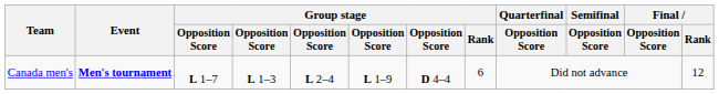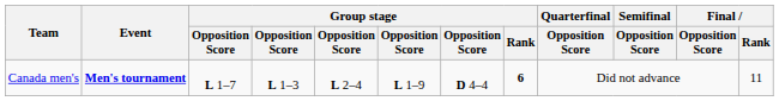 <table class=wikitable style=font-size:90%>
 <tr>
 <th rowspan=2>Team</th>
 <th rowspan=2>Event</th>
 <th colspan=6>Group stage</th>
 <th>Quarterfinal</th>
 <th>Semifinal</th>
 <th colspan=2>Final / </th>
 </tr>
 <tr style=font-size:95%>
 <th>Opposition<br>Score</th>
 <th>Opposition<br>Score</th>
 <th>Opposition<br>Score</th>
 <th>Opposition<br>Score</th>
 <th>Opposition<br>Score</th>
 <th>Rank</th>
 <th>Opposition<br>Score</th>
 <th>Opposition<br>Score</th>
 <th>Opposition<br>Score</th>
 <th>Rank</th>
 </tr>
 <tr align=center>
 <td align=left><a href='#'>Canada men's</a></td>
 <td align=left><strong><a href='#'>Men's tournament</a></strong></td>
 <td><br><strong>L</strong> 1–7</td>
 <td><br><strong>L</strong> 1–3</td>
 <td><br><strong>L</strong> 2–4</td>
 <td><br><strong>L</strong> 1–9</td>
 <td><br><strong>D</strong> 4–4</td>
-<td>6</td>
+<td><strong>6</strong></td>
 <td colspan=3>Did not advance</td>
-<td>12</td>
+<td>11</td>
 </tr>
 </table>
